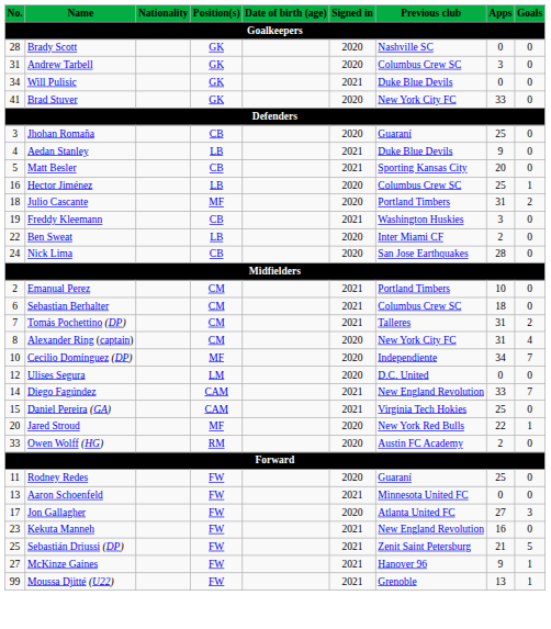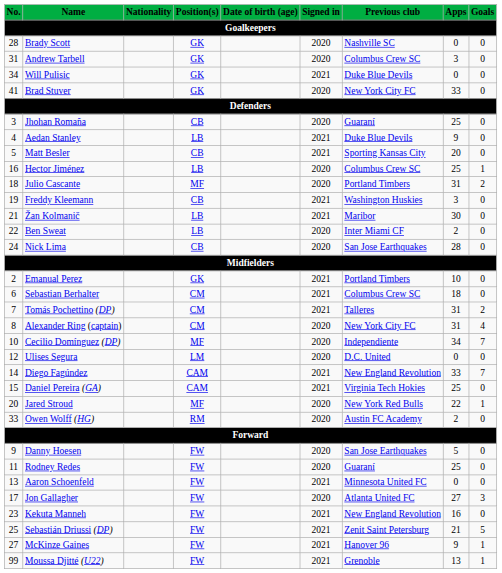 <table class="wikitable" style="text-align:center; font-size:90%;">
 <tr>
 <th style="background:#00AE42; color:black; text-align:center;">No.</th>
 <th style="background:#00AE42; color:black; text-align:center;">Name</th>
 <th style="background:#00AE42; color:black; text-align:center;">Nationality</th>
 <th style="background:#00AE42; color:black; text-align:center;">Position(s)</th>
 <th style="background:#00AE42; color:black; text-align:center;">Date of birth (age)</th>
 <th style="background:#00AE42; color:black; text-align:center;">Signed in</th>
 <th style="background:#00AE42; color:black; text-align:center;">Previous club</th>
 <th style="background:#00AE42; color:black; text-align:center;">Apps</th>
 <th style="background:#00AE42; color:black; text-align:center;">Goals</th>
 </tr>
 <tr>
 <th colspan=9 style="background:black; color:white; text-align:center;">Goalkeepers</th>
 </tr>
 <tr>
 <td>28</td>
 <td align="left"><a href='#'>Brady Scott</a></td>
 <td></td>
 <td><a href='#'>GK</a></td>
 <td></td>
 <td>2020</td>
 <td align="left"> <a href='#'>Nashville SC</a></td>
 <td>0</td>
 <td>0</td>
 </tr>
 <tr>
 <td>31</td>
 <td align="left"><a href='#'>Andrew Tarbell</a></td>
 <td></td>
 <td><a href='#'>GK</a></td>
 <td></td>
 <td>2020</td>
 <td align="left"> <a href='#'>Columbus Crew SC</a></td>
 <td>3</td>
 <td>0</td>
 </tr>
 <tr>
 <td>34</td>
 <td align="left"><a href='#'>Will Pulisic</a></td>
 <td></td>
 <td><a href='#'>GK</a></td>
 <td></td>
 <td>2021</td>
 <td align="left"> <a href='#'>Duke Blue Devils</a></td>
 <td>0</td>
 <td>0</td>
 </tr>
 <tr>
 <td>41</td>
 <td align="left"><a href='#'>Brad Stuver</a></td>
 <td></td>
 <td><a href='#'>GK</a></td>
 <td></td>
 <td>2020</td>
 <td align="left"> <a href='#'>New York City FC</a></td>
 <td>33</td>
 <td>0</td>
 </tr>
 <tr>
 <th colspan=9 style="background:black; color:white; text-align:center;">Defenders</th>
 </tr>
 <tr>
 <td>3</td>
 <td align="left"><a href='#'>Jhohan Romaña</a></td>
 <td></td>
 <td><a href='#'>CB</a></td>
 <td></td>
 <td>2020</td>
 <td align="left"> <a href='#'>Guaraní</a></td>
 <td>25</td>
 <td>0</td>
 </tr>
 <tr>
 <td>4</td>
 <td align="left"><a href='#'>Aedan Stanley</a></td>
 <td></td>
 <td><a href='#'>LB</a></td>
 <td></td>
 <td>2021</td>
 <td align="left"> <a href='#'>Duke Blue Devils</a></td>
 <td>9</td>
 <td>0</td>
 </tr>
 <tr>
 <td>5</td>
 <td align="left"><a href='#'>Matt Besler</a></td>
 <td></td>
 <td><a href='#'>CB</a></td>
 <td></td>
 <td>2021</td>
 <td align="left"> <a href='#'>Sporting Kansas City</a></td>
 <td>20</td>
 <td>0</td>
 </tr>
 <tr>
 <td>16</td>
 <td align="left"><a href='#'>Hector Jiménez</a></td>
 <td></td>
 <td><a href='#'>LB</a></td>
 <td></td>
 <td>2020</td>
 <td align="left"> <a href='#'>Columbus Crew SC</a></td>
 <td>25</td>
 <td>1</td>
 </tr>
 <tr>
 <td>18</td>
 <td align="left"><a href='#'>Julio Cascante</a></td>
 <td></td>
 <td><a href='#'>MF</a></td>
 <td></td>
 <td>2020</td>
 <td align="left"> <a href='#'>Portland Timbers</a></td>
 <td>31</td>
 <td>2</td>
 </tr>
 <tr>
 <td>19</td>
 <td align="left"><a href='#'>Freddy Kleemann</a></td>
 <td></td>
 <td><a href='#'>CB</a></td>
 <td></td>
 <td>2021</td>
 <td align="left"> <a href='#'>Washington Huskies</a></td>
 <td>3</td>
 <td>0</td>
 </tr>
 <tr>
+<td>21</td>
+<td align="left"><a href='#'>Žan Kolmanič</a></td>
+<td></td>
+<td><a href='#'>LB</a></td>
+<td></td>
+<td>2021</td>
+<td align="left"> <a href='#'>Maribor</a></td>
+<td>30</td>
+<td>0</td>
+</tr>
+<tr>
 <td>22</td>
 <td align="left"><a href='#'>Ben Sweat</a></td>
 <td></td>
 <td><a href='#'>LB</a></td>
 <td></td>
 <td>2020</td>
 <td align="left"> <a href='#'>Inter Miami CF</a></td>
 <td>2</td>
 <td>0</td>
 </tr>
 <tr>
 <td>24</td>
 <td align="left"><a href='#'>Nick Lima</a></td>
 <td></td>
 <td><a href='#'>CB</a></td>
 <td></td>
 <td>2020</td>
 <td align="left"> <a href='#'>San Jose Earthquakes</a></td>
 <td>28</td>
 <td>0</td>
 </tr>
 <tr>
 <th colspan=9 style="background:black; color:white; text-align:center;">Midfielders</th>
 </tr>
 <tr>
 <td>2</td>
 <td align="left"><a href='#'>Emanual Perez</a></td>
 <td></td>
-<td><a href='#'>CM</a></td>
+<td><a href='#'>GK</a></td>
 <td></td>
 <td>2021</td>
 <td align="left"> <a href='#'>Portland Timbers</a></td>
 <td>10</td>
 <td>0</td>
 </tr>
 <tr>
 <td>6</td>
 <td align="left"><a href='#'>Sebastian Berhalter</a></td>
 <td></td>
 <td><a href='#'>CM</a></td>
 <td></td>
 <td>2021</td>
 <td align="left"> <a href='#'>Columbus Crew SC</a></td>
 <td>18</td>
 <td>0</td>
 </tr>
 <tr>
 <td>7</td>
 <td align="left"><a href='#'>Tomás Pochettino</a> <em>(<a href='#'>DP</a>)</em></td>
 <td></td>
 <td><a href='#'>CM</a></td>
 <td></td>
 <td>2021</td>
 <td align="left"> <a href='#'>Talleres</a></td>
 <td>31</td>
 <td>2</td>
 </tr>
 <tr>
 <td>8</td>
 <td align="left"><a href='#'>Alexander Ring</a> (<a href='#'>captain</a>)</td>
 <td></td>
 <td><a href='#'>CM</a></td>
 <td></td>
 <td>2020</td>
 <td align="left"> <a href='#'>New York City FC</a></td>
 <td>31</td>
 <td>4</td>
 </tr>
 <tr>
 <td>10</td>
 <td align="left"><a href='#'>Cecilio Domínguez</a> <em>(<a href='#'>DP</a>)</em></td>
 <td></td>
 <td><a href='#'>MF</a></td>
 <td></td>
 <td>2020</td>
 <td align="left"> <a href='#'>Independiente</a></td>
 <td>34</td>
 <td>7</td>
 </tr>
 <tr>
 <td>12</td>
 <td align="left"><a href='#'>Ulises Segura</a></td>
 <td></td>
 <td><a href='#'>LM</a></td>
 <td></td>
 <td>2020</td>
 <td align="left"> <a href='#'>D.C. United</a></td>
 <td>0</td>
 <td>0</td>
 </tr>
 <tr>
 <td>14</td>
 <td align="left"><a href='#'>Diego Fagúndez</a></td>
 <td></td>
 <td><a href='#'>CAM</a></td>
 <td></td>
 <td>2021</td>
 <td align="left"> <a href='#'>New England Revolution</a></td>
 <td>33</td>
 <td>7</td>
 </tr>
 <tr>
 <td>15</td>
 <td align="left"><a href='#'>Daniel Pereira</a> <em>(<a href='#'>GA</a>)</em></td>
 <td></td>
 <td><a href='#'>CAM</a></td>
 <td></td>
 <td>2021</td>
 <td align="left"> <a href='#'>Virginia Tech Hokies</a></td>
 <td>25</td>
 <td>0</td>
 </tr>
 <tr>
 <td>20</td>
 <td align="left"><a href='#'>Jared Stroud</a></td>
 <td></td>
 <td><a href='#'>MF</a></td>
 <td></td>
 <td>2020</td>
 <td align="left"> <a href='#'>New York Red Bulls</a></td>
 <td>22</td>
 <td>1</td>
 </tr>
 <tr>
 <td>33</td>
 <td align="left"><a href='#'>Owen Wolff</a> <em>(<a href='#'>HG</a>)</em></td>
 <td></td>
 <td><a href='#'>RM</a></td>
 <td></td>
 <td>2020</td>
 <td align="left"> <a href='#'>Austin FC Academy</a></td>
 <td>2</td>
 <td>0</td>
 </tr>
 <tr>
 <th colspan=9 style="background:black; color:white; text-align:center;">Forward</th>
 </tr>
 <tr>
+<td>9</td>
+<td align="left"><a href='#'>Danny Hoesen</a></td>
+<td></td>
+<td><a href='#'>FW</a></td>
+<td></td>
+<td>2020</td>
+<td align="left"> <a href='#'>San Jose Earthquakes</a></td>
+<td>5</td>
+<td>0</td>
+</tr>
+<tr>
 <td>11</td>
 <td align="left"><a href='#'>Rodney Redes</a></td>
 <td></td>
 <td><a href='#'>FW</a></td>
 <td></td>
 <td>2020</td>
 <td align="left"> <a href='#'>Guaraní</a></td>
 <td>25</td>
 <td>0</td>
 </tr>
 <tr>
 <td>13</td>
 <td align="left"><a href='#'>Aaron Schoenfeld</a></td>
 <td></td>
 <td><a href='#'>FW</a></td>
 <td></td>
 <td>2021</td>
 <td align="left"> <a href='#'>Minnesota United FC</a></td>
 <td>0</td>
 <td>0</td>
 </tr>
 <tr>
 <td>17</td>
 <td align="left"><a href='#'>Jon Gallagher</a></td>
 <td></td>
 <td><a href='#'>FW</a></td>
 <td></td>
 <td>2020</td>
 <td align="left"> <a href='#'>Atlanta United FC</a></td>
 <td>27</td>
 <td>3</td>
 </tr>
 <tr>
 <td>23</td>
 <td align="left"><a href='#'>Kekuta Manneh</a></td>
 <td></td>
 <td><a href='#'>FW</a></td>
 <td></td>
 <td>2021</td>
 <td align="left"> <a href='#'>New England Revolution</a></td>
 <td>16</td>
 <td>0</td>
 </tr>
 <tr>
 <td>25</td>
 <td align="left"><a href='#'>Sebastián Driussi</a> <em>(<a href='#'>DP</a>)</em></td>
 <td></td>
 <td><a href='#'>FW</a></td>
 <td></td>
 <td>2021</td>
 <td align="left"> <a href='#'>Zenit Saint Petersburg</a></td>
 <td>21</td>
 <td>5</td>
 </tr>
 <tr>
 <td>27</td>
 <td align="left"><a href='#'>McKinze Gaines</a></td>
 <td></td>
 <td><a href='#'>FW</a></td>
 <td></td>
 <td>2021</td>
 <td align="left"> <a href='#'>Hanover 96</a></td>
 <td>9</td>
 <td>1</td>
 </tr>
 <tr>
 <td>99</td>
 <td align="left"><a href='#'>Moussa Djitté</a> <em>(<a href='#'>U22</a>)</em> </td>
 <td></td>
 <td><a href='#'>FW</a></td>
 <td></td>
 <td>2021</td>
 <td align="left"> <a href='#'>Grenoble</a></td>
 <td>13</td>
 <td>1</td>
 </tr>
 </table>
